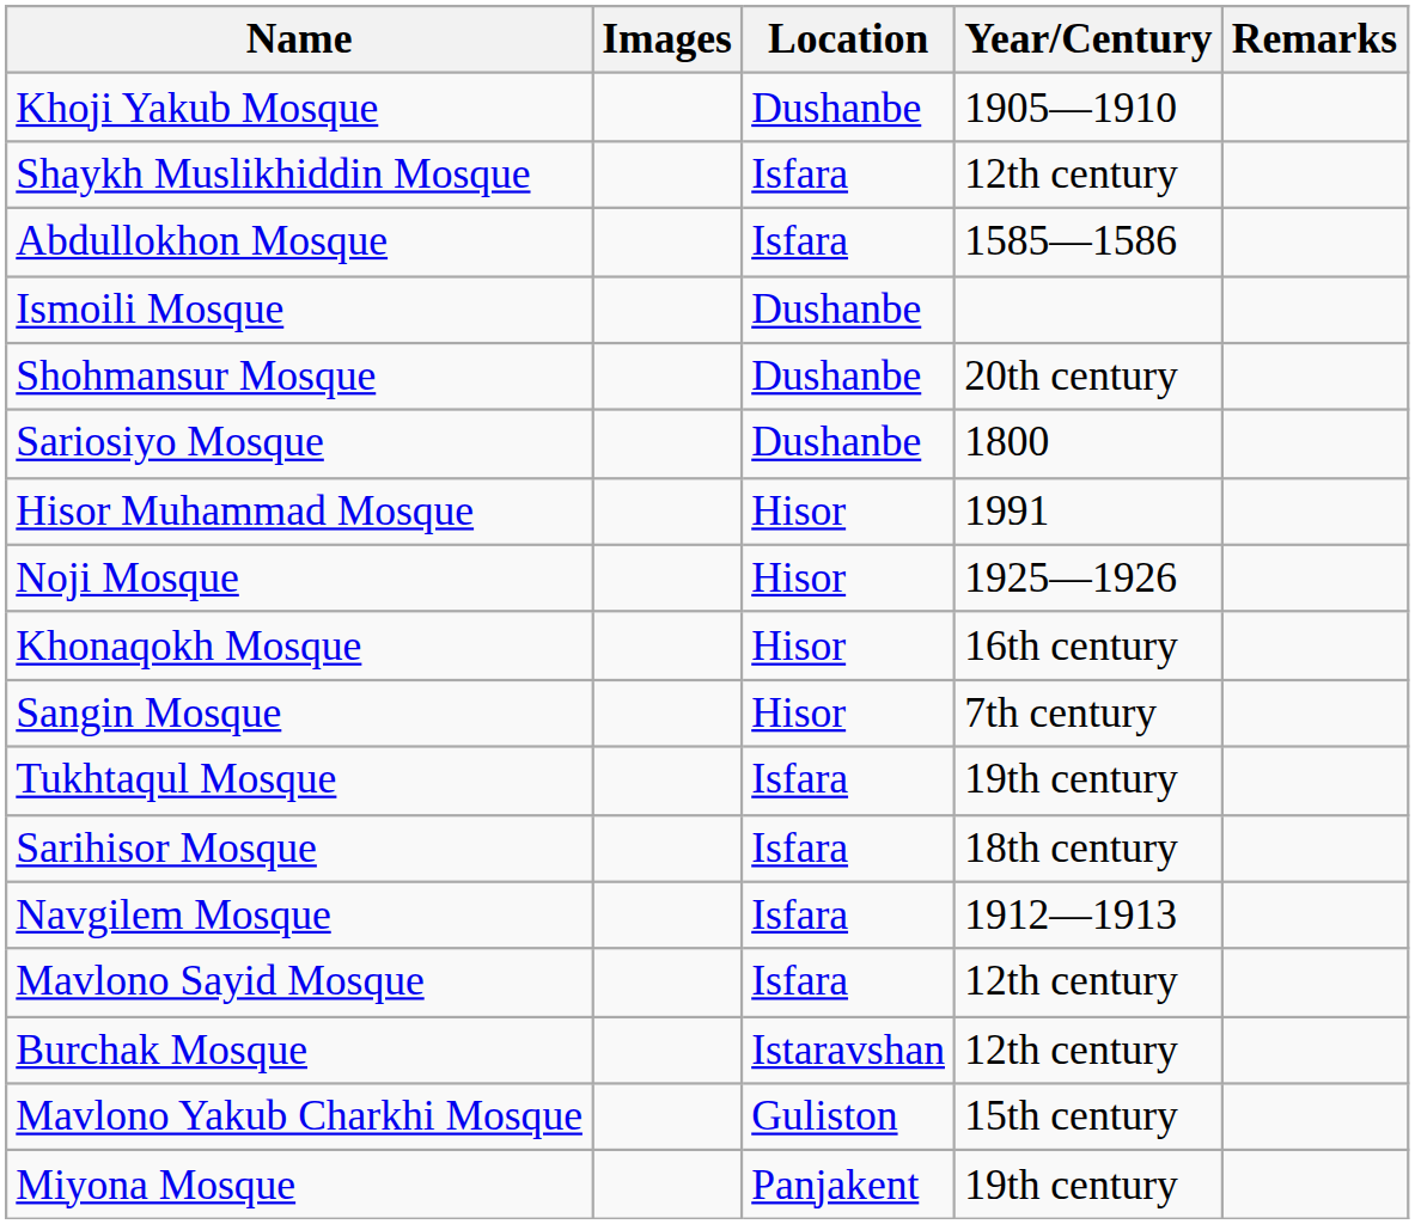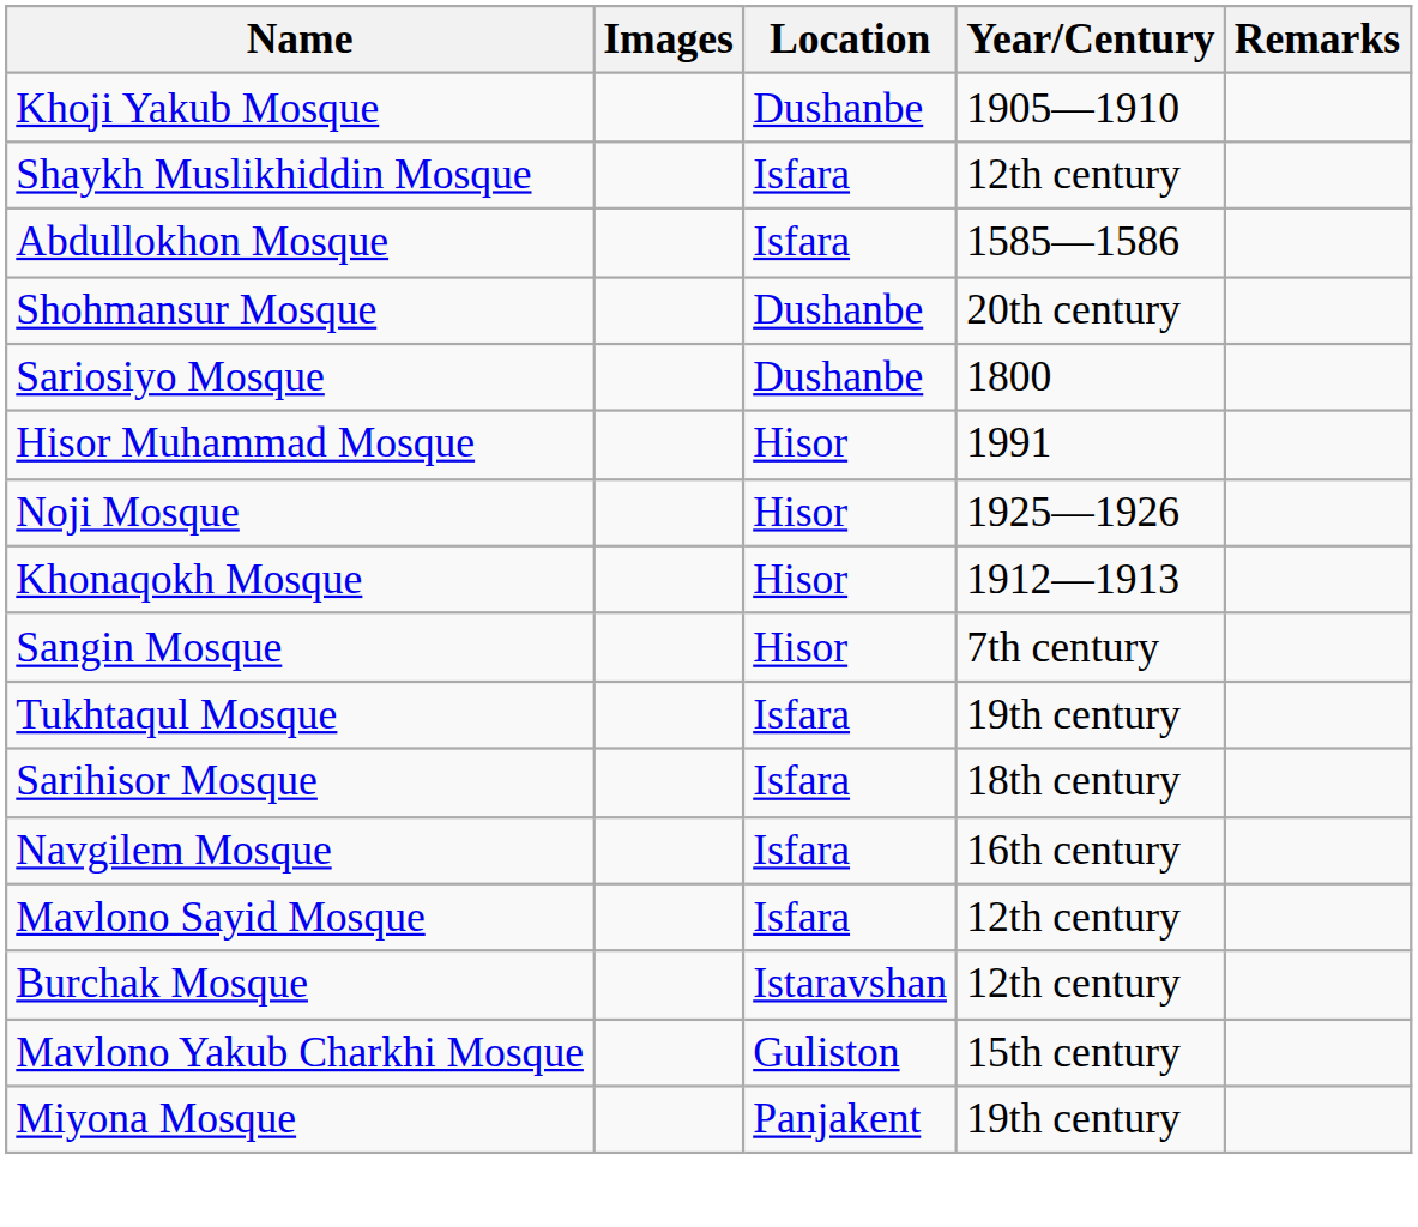 <table class="wikitable sortable">
 <tr>
 <th>Name</th>
 <th class=unsortable>Images</th>
 <th>Location</th>
 <th>Year/Century</th>
 <th class=unsortable>Remarks</th>
 </tr>
 <tr valign=top>
 <td><a href='#'>Khoji Yakub Mosque</a></td>
 <td></td>
 <td><a href='#'>Dushanbe</a></td>
 <td>1905—1910</td>
 <td></td>
 </tr>
 <tr valign=top>
 <td><a href='#'>Shaykh Muslikhiddin Mosque</a></td>
 <td></td>
 <td><a href='#'>Isfara</a></td>
 <td>12th century</td>
 <td></td>
 </tr>
 <tr valign=top>
 <td><a href='#'>Abdullokhon Mosque</a></td>
 <td></td>
 <td><a href='#'>Isfara</a></td>
 <td>1585—1586</td>
-<td></td>
-</tr>
-<tr valign=top>
-<td><a href='#'>Ismoili Mosque</a></td>
-<td></td>
-<td><a href='#'>Dushanbe</a></td>
-<td></td>
 <td></td>
 </tr>
 <tr valign=top>
 <td><a href='#'>Shohmansur Mosque</a></td>
 <td></td>
 <td><a href='#'>Dushanbe</a></td>
 <td>20th century</td>
 <td></td>
 </tr>
 <tr valign=top>
 <td><a href='#'>Sariosiyo Mosque</a></td>
 <td></td>
 <td><a href='#'>Dushanbe</a></td>
 <td>1800</td>
 <td></td>
 </tr>
 <tr valign=top>
 <td><a href='#'>Hisor Muhammad Mosque</a></td>
 <td></td>
 <td><a href='#'>Hisor</a></td>
 <td>1991</td>
 <td></td>
 </tr>
 <tr valign=top>
 <td><a href='#'>Noji Mosque</a></td>
 <td></td>
 <td><a href='#'>Hisor</a></td>
 <td>1925—1926</td>
 <td></td>
 </tr>
 <tr valign=top>
 <td><a href='#'>Khonaqokh Mosque</a></td>
 <td></td>
 <td><a href='#'>Hisor</a></td>
-<td>16th century</td>
+<td>1912—1913</td>
 <td></td>
 </tr>
 <tr valign=top>
 <td><a href='#'>Sangin Mosque</a></td>
 <td></td>
 <td><a href='#'>Hisor</a></td>
 <td>7th century</td>
 <td></td>
 </tr>
 <tr valign=top>
 <td><a href='#'>Tukhtaqul Mosque</a></td>
 <td></td>
 <td><a href='#'>Isfara</a></td>
 <td>19th century</td>
 <td></td>
 </tr>
 <tr valign=top>
 <td><a href='#'>Sarihisor Mosque</a></td>
 <td></td>
 <td><a href='#'>Isfara</a></td>
 <td>18th century</td>
 <td></td>
 </tr>
 <tr valign=top>
 <td><a href='#'>Navgilem Mosque</a></td>
 <td></td>
 <td><a href='#'>Isfara</a></td>
-<td>1912—1913</td>
+<td>16th century</td>
 <td></td>
 </tr>
 <tr valign=top>
 <td><a href='#'>Mavlono Sayid Mosque</a></td>
 <td></td>
 <td><a href='#'>Isfara</a></td>
 <td>12th century</td>
 <td></td>
 </tr>
 <tr valign=top>
 <td><a href='#'>Burchak Mosque</a></td>
 <td></td>
 <td><a href='#'>Istaravshan</a></td>
 <td>12th century</td>
 <td></td>
 </tr>
 <tr valign=top>
 <td><a href='#'>Mavlono Yakub Charkhi Mosque</a></td>
 <td></td>
 <td><a href='#'>Guliston</a></td>
 <td>15th century</td>
 <td></td>
 </tr>
 <tr valign=top>
 <td><a href='#'>Miyona Mosque</a></td>
 <td></td>
 <td><a href='#'>Panjakent</a></td>
 <td>19th century</td>
 <td></td>
 </tr>
 </table>
